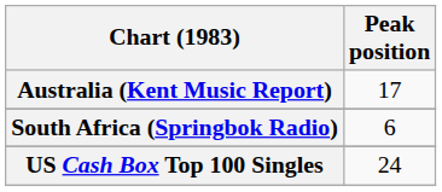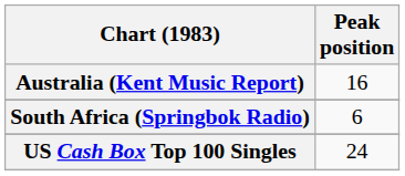 <table class="wikitable sortable plainrowheaders" style="text-align:center">
 <tr>
 <th scope="col">Chart (1983)</th>
 <th scope="col">Peak<br>position</th>
 </tr>
 <tr>
 <th scope="row">Australia (<a href='#'>Kent Music Report</a>)</th>
-<td>17</td>
+<td>16</td>
 </tr>
 <tr>
 </tr>
 <tr>
 </tr>
 <tr>
 </tr>
 <tr>
 </tr>
 <tr>
 </tr>
 <tr>
 </tr>
 <tr>
 <th scope="row">South Africa (<a href='#'>Springbok Radio</a>)</th>
 <td>6</td>
 </tr>
 <tr>
 </tr>
 <tr>
 </tr>
 <tr>
 </tr>
 <tr>
 <th scope="row">US <em><a href='#'>Cash Box</a></em> Top 100 Singles</th>
 <td>24</td>
 </tr>
 <tr>
 </tr>
 </table>
